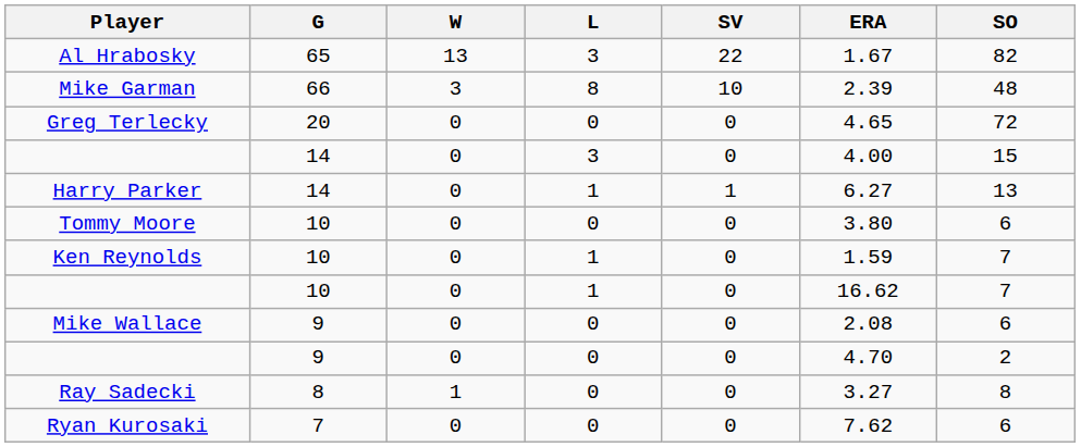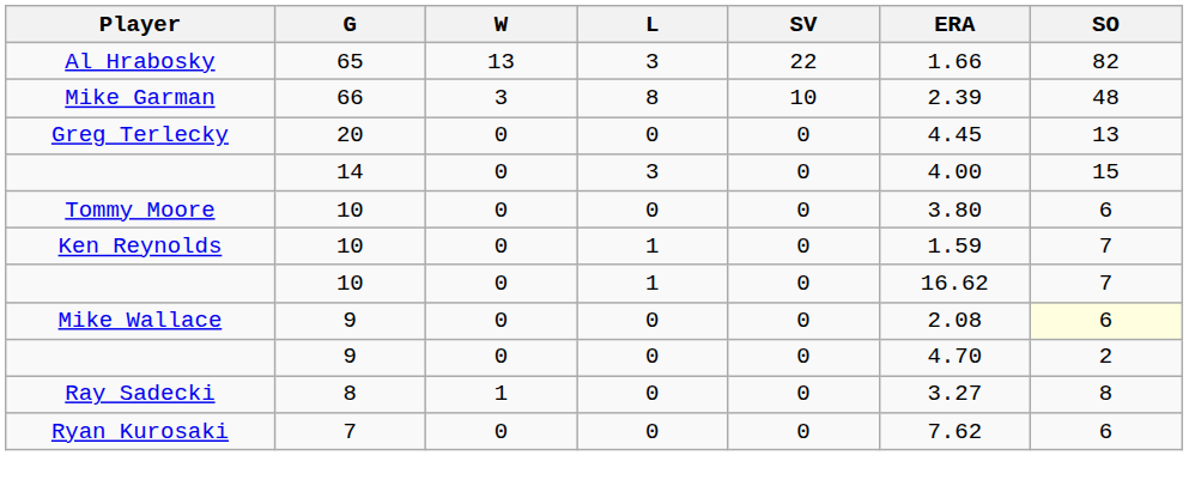 <table class="wikitable sortable">
 <tr>
 <th bgcolor="#DDDDFF" width="16%">Player</th>
 <th bgcolor="#DDDDFF" width="9%">G</th>
 <th bgcolor="#DDDDFF" width="9%">W</th>
 <th bgcolor="#DDDDFF" width="9%">L</th>
 <th bgcolor="#DDDDFF" width="9%">SV</th>
 <th bgcolor="#DDDDFF" width="9%">ERA</th>
 <th bgcolor="#DDDDFF" width="9%">SO</th>
 </tr>
 <tr align="center">
 <td><a href='#'>Al Hrabosky</a></td>
 <td>65</td>
 <td>13</td>
 <td>3</td>
 <td>22</td>
-<td>1.67</td>
+<td>1.66</td>
 <td>82</td>
 </tr>
 <tr align=center>
 <td><a href='#'>Mike Garman</a></td>
 <td>66</td>
 <td>3</td>
 <td>8</td>
 <td>10</td>
 <td>2.39</td>
 <td>48</td>
 </tr>
 <tr align="center">
 <td><a href='#'>Greg Terlecky</a></td>
 <td>20</td>
 <td>0</td>
 <td>0</td>
 <td>0</td>
-<td>4.65</td>
-<td>72</td>
+<td>4.45</td>
+<td>13</td>
 </tr>
 <tr align="center">
 <td></td>
 <td>14</td>
 <td>0</td>
 <td>3</td>
 <td>0</td>
 <td>4.00</td>
 <td>15</td>
-</tr>
-<tr align="center">
-<td><a href='#'>Harry Parker</a></td>
-<td>14</td>
-<td>0</td>
-<td>1</td>
-<td>1</td>
-<td>6.27</td>
-<td>13</td>
 </tr>
 <tr align="center">
 <td><a href='#'>Tommy Moore</a></td>
 <td>10</td>
 <td>0</td>
 <td>0</td>
 <td>0</td>
 <td>3.80</td>
 <td>6</td>
 </tr>
 <tr align="center">
 <td><a href='#'>Ken Reynolds</a></td>
 <td>10</td>
 <td>0</td>
 <td>1</td>
 <td>0</td>
 <td>1.59</td>
 <td>7</td>
 </tr>
 <tr align="center">
 <td></td>
 <td>10</td>
 <td>0</td>
 <td>1</td>
 <td>0</td>
 <td>16.62</td>
 <td>7</td>
 </tr>
 <tr align="center">
 <td><a href='#'>Mike Wallace</a></td>
 <td>9</td>
 <td>0</td>
 <td>0</td>
 <td>0</td>
 <td>2.08</td>
-<td>6</td>
+<td style="background: lightyellow;">6</td>
 </tr>
 <tr align="center">
 <td></td>
 <td>9</td>
 <td>0</td>
 <td>0</td>
 <td>0</td>
 <td>4.70</td>
 <td>2</td>
 </tr>
 <tr align="center">
 <td><a href='#'>Ray Sadecki</a></td>
 <td>8</td>
 <td>1</td>
 <td>0</td>
 <td>0</td>
 <td>3.27</td>
 <td>8</td>
 </tr>
 <tr align="center">
 <td><a href='#'>Ryan Kurosaki</a></td>
 <td>7</td>
 <td>0</td>
 <td>0</td>
 <td>0</td>
 <td>7.62</td>
 <td>6</td>
 </tr>
 </table>
